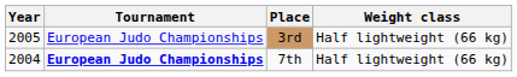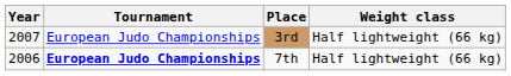 <table class=wikitable>
 <tr>
 <th>Year</th>
 <th>Tournament</th>
 <th>Place</th>
 <th>Weight class</th>
 </tr>
 <tr>
-<td>2005</td>
+<td>2007</td>
 <td><a href='#'>European Judo Championships</a></td>
 <td bgcolor="cc9966" align="center">3rd</td>
 <td>Half lightweight (66 kg)</td>
 </tr>
 <tr>
-<td>2004</td>
+<td>2006</td>
 <td><strong><a href='#'>European Judo Championships</a></strong></td>
 <td align="center">7th</td>
 <td>Half lightweight (66 kg)</td>
 </tr>
 </table>
